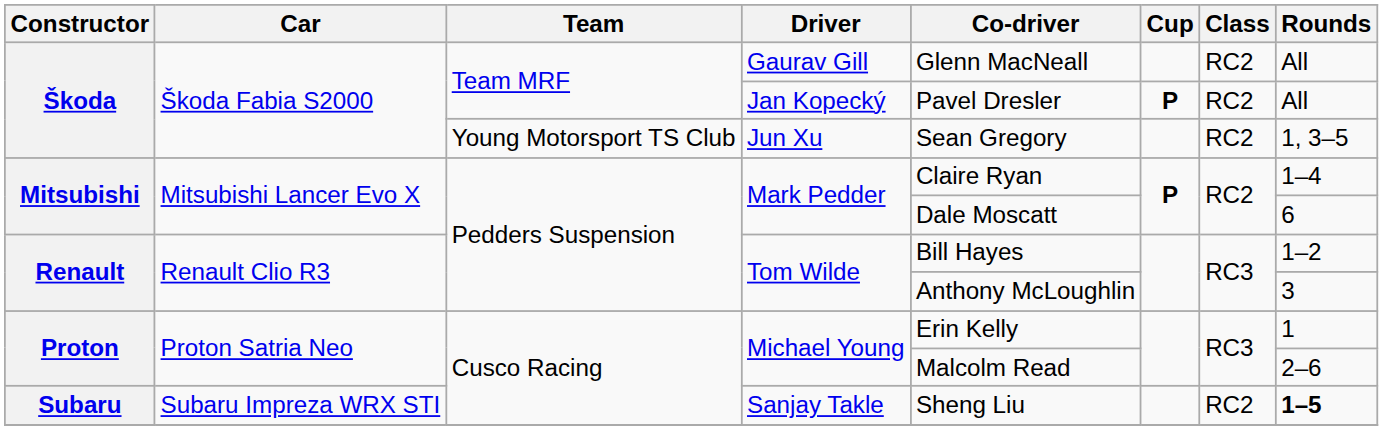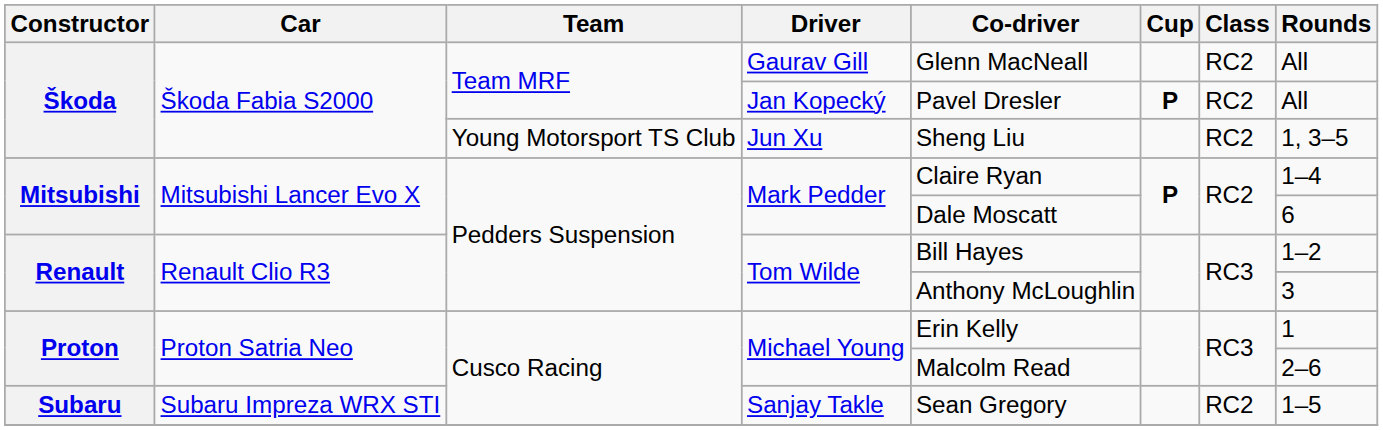 <table class="wikitable" style="font-size: 85%">
 <tr>
 <th>Constructor</th>
 <th>Car</th>
 <th>Team</th>
 <th>Driver</th>
 <th>Co-driver</th>
 <th>Cup</th>
 <th>Class</th>
 <th>Rounds</th>
 </tr>
 <tr>
 <th rowspan="3"><a href='#'>Škoda</a></th>
 <td rowspan="3"><a href='#'>Škoda Fabia S2000</a></td>
 <td rowspan="2"> <a href='#'>Team MRF</a></td>
 <td> <a href='#'>Gaurav Gill</a></td>
 <td> Glenn MacNeall</td>
 <td></td>
 <td>RC2</td>
 <td>All</td>
 </tr>
 <tr>
 <td> <a href='#'>Jan Kopecký</a></td>
 <td> Pavel Dresler</td>
 <td align="center"><strong><span>P</span></strong></td>
 <td>RC2</td>
 <td>All</td>
 </tr>
 <tr>
 <td> Young Motorsport TS Club</td>
 <td> <a href='#'>Jun Xu</a></td>
-<td> Sean Gregory</td>
+<td> Sheng Liu</td>
 <td></td>
 <td>RC2</td>
 <td>1, 3–5</td>
 </tr>
 <tr>
 <th rowspan="2"><a href='#'>Mitsubishi</a></th>
 <td rowspan="2"><a href='#'>Mitsubishi Lancer Evo X</a></td>
 <td rowspan="4"> Pedders Suspension</td>
 <td rowspan="2"> <a href='#'>Mark Pedder</a></td>
 <td> Claire Ryan</td>
 <td rowspan="2" align="center"><strong><span>P</span></strong></td>
 <td rowspan="2">RC2</td>
 <td>1–4</td>
 </tr>
 <tr>
 <td> Dale Moscatt</td>
 <td>6</td>
 </tr>
 <tr>
 <th rowspan="2"><a href='#'>Renault</a></th>
 <td rowspan="2"><a href='#'>Renault Clio R3</a></td>
 <td rowspan="2"> <a href='#'>Tom Wilde</a></td>
 <td> Bill Hayes</td>
 <td rowspan="2"></td>
 <td rowspan="2">RC3</td>
 <td>1–2</td>
 </tr>
 <tr>
 <td> Anthony McLoughlin</td>
 <td>3</td>
 </tr>
 <tr>
 <th rowspan="2"><a href='#'>Proton</a></th>
 <td rowspan="2"><a href='#'>Proton Satria Neo</a></td>
 <td rowspan="3"> Cusco Racing</td>
 <td rowspan="2"> <a href='#'>Michael Young</a></td>
 <td> Erin Kelly</td>
 <td rowspan="2"></td>
 <td rowspan="2">RC3</td>
 <td>1</td>
 </tr>
 <tr>
 <td> Malcolm Read</td>
 <td>2–6</td>
 </tr>
 <tr>
 <th><a href='#'>Subaru</a></th>
 <td><a href='#'>Subaru Impreza WRX STI</a></td>
 <td> <a href='#'>Sanjay Takle</a></td>
-<td> Sheng Liu</td>
+<td> Sean Gregory</td>
 <td></td>
 <td>RC2</td>
-<td><strong>1–5</strong></td>
+<td>1–5</td>
 </tr>
 <tr>
 </tr>
 </table>
